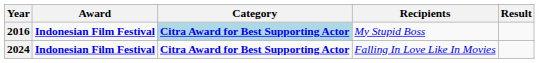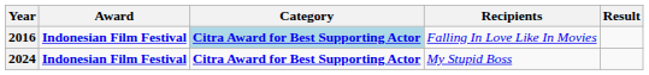 <table class="wikitable sortable">
 <tr>
 <th>Year</th>
 <th>Award</th>
 <th>Category</th>
 <th>Recipients</th>
 <th>Result</th>
 </tr>
 <tr>
 <th>2016</th>
 <td><strong><a href='#'>Indonesian Film Festival</a></strong></td>
 <td style="background: lightblue;"><strong><a href='#'>Citra Award for Best Supporting Actor</a></strong></td>
-<td><em><a href='#'>My Stupid Boss</a></em></td>
+<td><em><a href='#'>Falling In Love Like In Movies</a></em></td>
 <td></td>
 </tr>
 <tr>
 <th>2024</th>
 <td><strong><a href='#'>Indonesian Film Festival</a></strong></td>
 <td><strong><a href='#'>Citra Award for Best Supporting Actor</a></strong></td>
-<td><em><a href='#'>Falling In Love Like In Movies</a></em></td>
+<td><em><a href='#'>My Stupid Boss</a></em></td>
 <td></td>
 </tr>
 </table>
